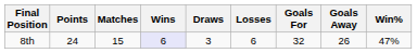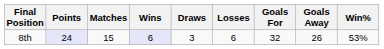 <table class="wikitable" style="font-size: 95%; text-align: center;">
 <tr>
 <th width=60>Final Position</th>
 <th width=60>Points</th>
 <th width=60>Matches</th>
 <th width=60>Wins</th>
 <th width=60>Draws</th>
 <th width=60>Losses</th>
 <th width=60>Goals For</th>
 <th width=60>Goals Away</th>
 <th width=60>Win%</th>
 </tr>
 <tr>
 <td>8th</td>
-<td>24</td>
+<td style="background: lavender;">24</td>
 <td>15</td>
 <td style="background: lavender;">6</td>
 <td>3</td>
 <td>6</td>
 <td>32</td>
 <td>26</td>
-<td>47%</td>
+<td>53%</td>
 </tr>
 </table>
